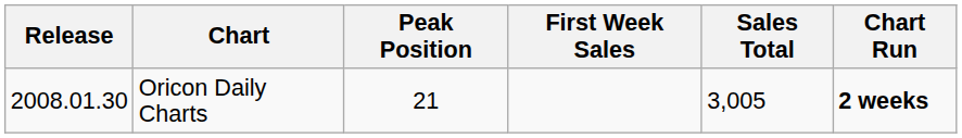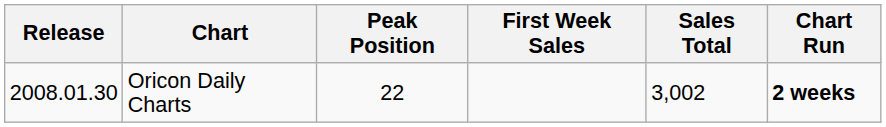 <table class="wikitable" width="650px">
 <tr>
 <th>Release</th>
 <th>Chart</th>
 <th>Peak Position</th>
 <th>First Week Sales</th>
 <th>Sales Total</th>
 <th>Chart Run</th>
 </tr>
 <tr>
 <td rowspan="4">2008.01.30</td>
 <td>Oricon Daily Charts</td>
-<td align="center">21</td>
+<td align="center">22</td>
 <td></td>
-<td>3,005</td>
+<td>3,002</td>
 <td><strong>2 weeks</strong></td>
 </tr>
 </table>
